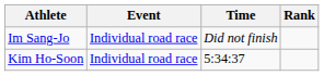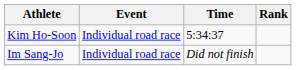 <table class=wikitable style="font-size:90%">
 <tr>
 <th>Athlete</th>
 <th>Event</th>
 <th>Time</th>
 <th>Rank</th>
 </tr>
 <tr>
+<td><a href='#'>Kim Ho-Soon</a></td>
+<td><a href='#'>Individual road race</a></td>
+<td>5:34:37</td>
+<td></td>
+</tr>
+<tr>
 <td><a href='#'>Im Sang-Jo</a></td>
 <td><a href='#'>Individual road race</a></td>
 <td><em>Did not finish</em></td>
 <td></td>
 </tr>
-<tr>
-<td><a href='#'>Kim Ho-Soon</a></td>
-<td><a href='#'>Individual road race</a></td>
-<td>5:34:37</td>
-<td></td>
-</tr>
 </table>
